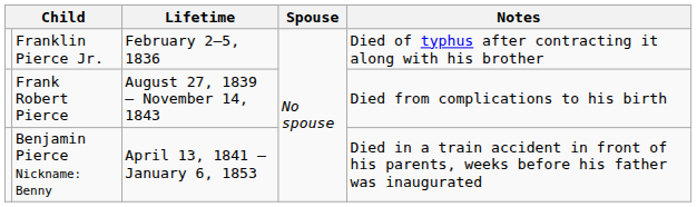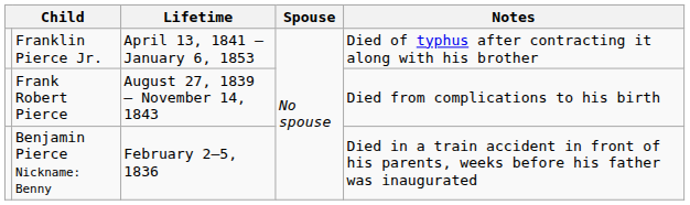 <table class="wikitable">
 <tr>
 <th colspan="2">Child</th>
 <th>Lifetime</th>
 <th>Spouse</th>
 <th>Notes</th>
 </tr>
 <tr>
 <td></td>
 <td>Franklin Pierce Jr.</td>
-<td>February 2–5, 1836</td>
+<td>April 13, 1841 – January 6, 1853</td>
 <td rowspan="3"><em>No spouse</em></td>
 <td>Died of <a href='#'>typhus</a> after contracting it along with his brother</td>
 </tr>
 <tr>
 <td></td>
 <td>Frank Robert Pierce</td>
 <td>August 27, 1839 – November 14, 1843</td>
 <td>Died from complications to his birth</td>
 </tr>
 <tr>
 <td></td>
 <td>Benjamin Pierce<br><small>Nickname: Benny</small></td>
-<td>April 13, 1841 – January 6, 1853</td>
+<td>February 2–5, 1836</td>
 <td>Died in a train accident in front of his parents, weeks before his father was inaugurated</td>
 </tr>
 </table>
